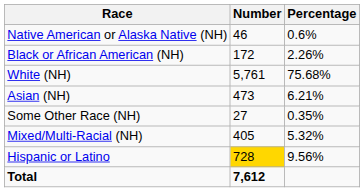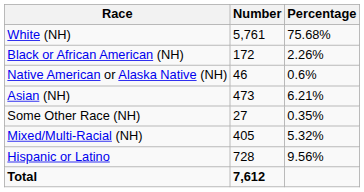 <table class="wikitable">
 <tr>
 <th>Race</th>
 <th>Number</th>
 <th>Percentage</th>
 </tr>
 <tr>
-<td><a href='#'>Native American</a> or <a href='#'>Alaska Native</a> (NH)</td>
-<td>46</td>
-<td>0.6%</td>
+<td><a href='#'>White</a> (NH)</td>
+<td>5,761</td>
+<td>75.68%</td>
 </tr>
 <tr>
 <td><a href='#'>Black or African American</a> (NH)</td>
 <td>172</td>
 <td>2.26%</td>
 </tr>
 <tr>
-<td><a href='#'>White</a> (NH)</td>
-<td>5,761</td>
-<td>75.68%</td>
+<td><a href='#'>Native American</a> or <a href='#'>Alaska Native</a> (NH)</td>
+<td>46</td>
+<td>0.6%</td>
 </tr>
 <tr>
 <td><a href='#'>Asian</a> (NH)</td>
 <td>473</td>
 <td>6.21%</td>
 </tr>
 <tr>
 <td>Some Other Race (NH)</td>
 <td>27</td>
 <td>0.35%</td>
 </tr>
 <tr>
 <td><a href='#'>Mixed/Multi-Racial</a> (NH)</td>
 <td>405</td>
 <td>5.32%</td>
 </tr>
 <tr>
 <td><a href='#'>Hispanic or Latino</a></td>
-<td style="background: gold;">728</td>
+<td>728</td>
 <td>9.56%</td>
 </tr>
 <tr>
 <td><strong>Total</strong></td>
 <td><strong>7,612</strong></td>
 <td></td>
 </tr>
 </table>
